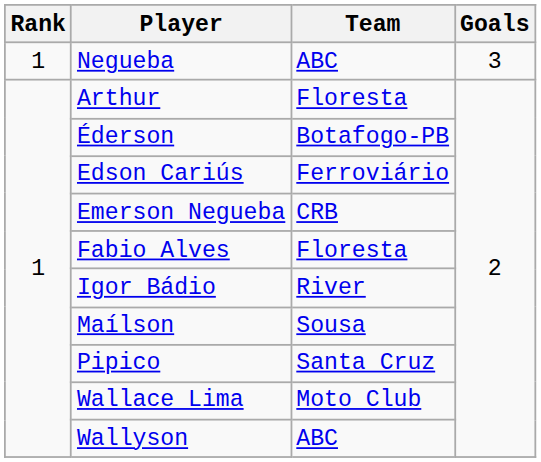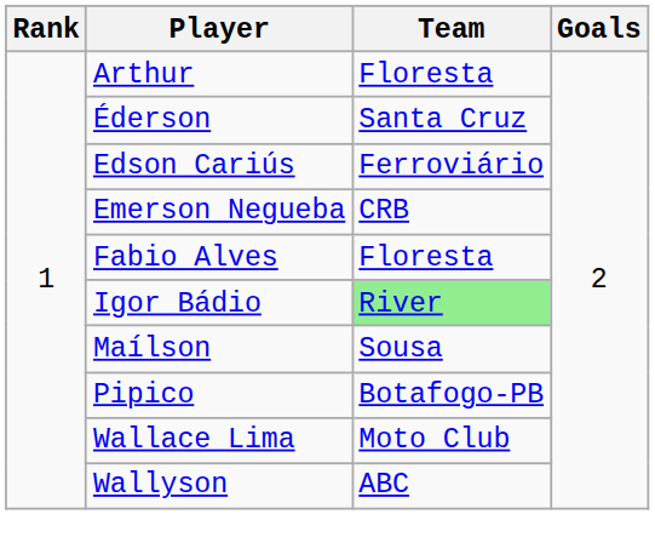 <table class="wikitable" style="text-align:left">
 <tr>
 <th>Rank</th>
 <th>Player</th>
 <th>Team</th>
 <th>Goals</th>
-</tr>
-<tr>
-<td align=center>1</td>
-<td> <a href='#'>Negueba</a></td>
-<td> <a href='#'>ABC</a></td>
-<td align=center>3</td>
 </tr>
 <tr>
 <td align=center rowspan=10>1</td>
 <td> <a href='#'>Arthur</a></td>
 <td> <a href='#'>Floresta</a></td>
 <td align=center rowspan=10>2</td>
 </tr>
 <tr>
 <td> <a href='#'>Éderson</a></td>
-<td> <a href='#'>Botafogo-PB</a></td>
+<td> <a href='#'>Santa Cruz</a></td>
 </tr>
 <tr>
 <td> <a href='#'>Edson Cariús</a></td>
 <td> <a href='#'>Ferroviário</a></td>
 </tr>
 <tr>
 <td> <a href='#'>Emerson Negueba</a></td>
 <td> <a href='#'>CRB</a></td>
 </tr>
 <tr>
 <td> <a href='#'>Fabio Alves</a></td>
 <td> <a href='#'>Floresta</a></td>
 </tr>
 <tr>
 <td> <a href='#'>Igor Bádio</a></td>
-<td> <a href='#'>River</a></td>
+<td style="background: lightgreen;"> <a href='#'>River</a></td>
 </tr>
 <tr>
 <td> <a href='#'>Maílson</a></td>
 <td> <a href='#'>Sousa</a></td>
 </tr>
 <tr>
 <td> <a href='#'>Pipico</a></td>
-<td> <a href='#'>Santa Cruz</a></td>
+<td> <a href='#'>Botafogo-PB</a></td>
 </tr>
 <tr>
 <td> <a href='#'>Wallace Lima</a></td>
 <td> <a href='#'>Moto Club</a></td>
 </tr>
 <tr>
 <td> <a href='#'>Wallyson</a></td>
 <td> <a href='#'>ABC</a></td>
 </tr>
 </table>
